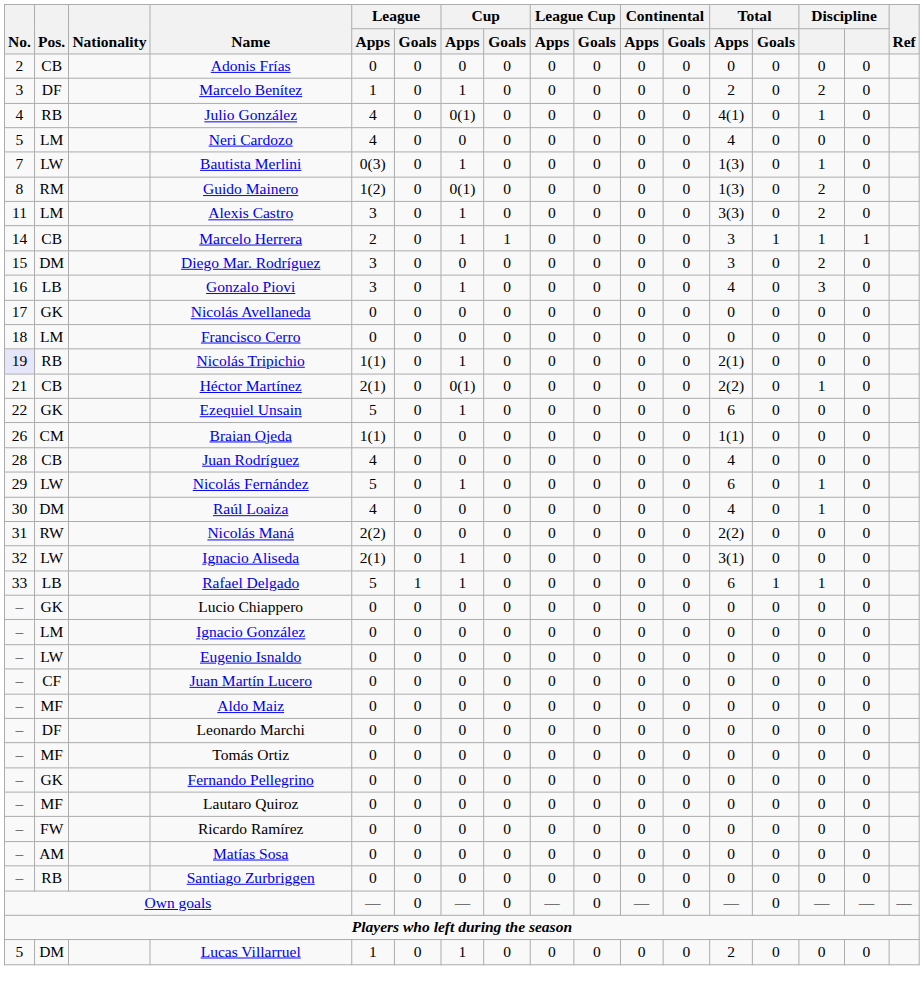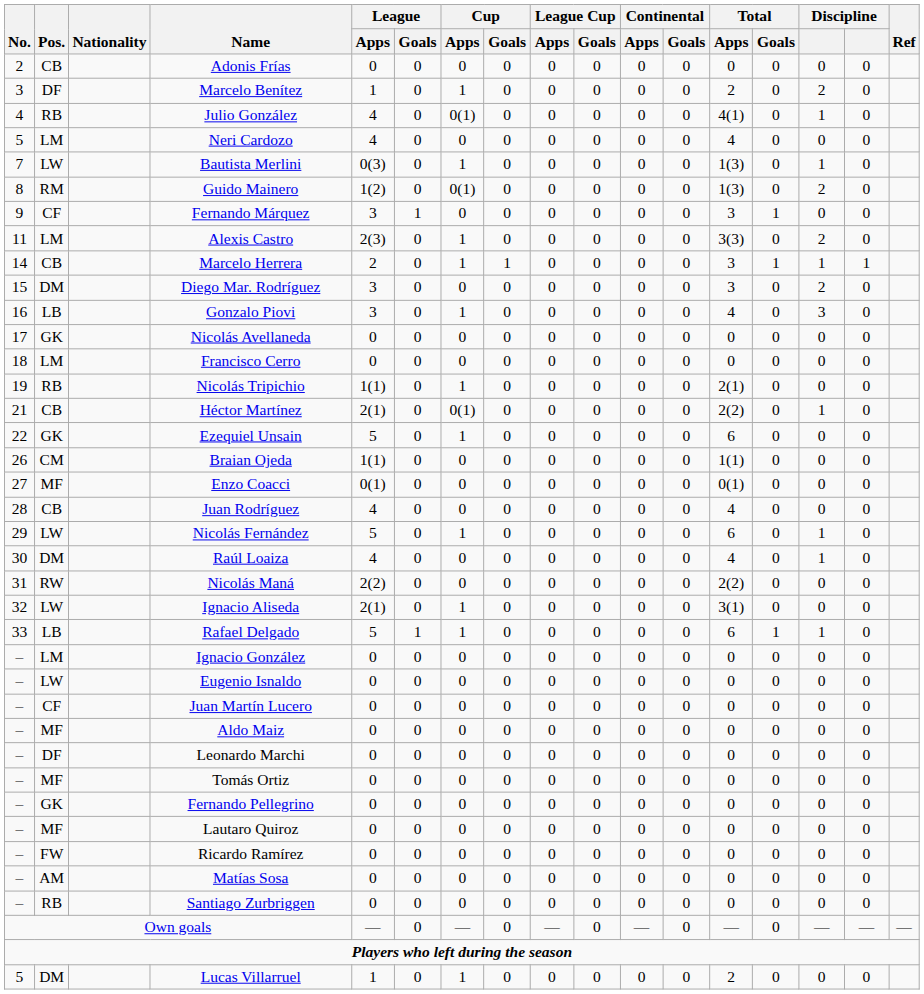 <table class="wikitable" style="text-align:center">
 <tr>
 <th rowspan="2" valign="bottom">No.</th>
 <th rowspan="2" valign="bottom">Pos.</th>
 <th rowspan="2" valign="bottom">Nationality</th>
 <th rowspan="2" valign="bottom" width="200">Name</th>
 <th colspan="2" width="85">League</th>
 <th colspan="2" width="85">Cup</th>
 <th colspan="2" width="85">League Cup</th>
 <th colspan="2" width="85">Continental</th>
 <th colspan="2" width="85">Total</th>
 <th colspan="2" width="85">Discipline</th>
 <th rowspan="2" valign="bottom">Ref</th>
 </tr>
 <tr>
 <th>Apps</th>
 <th>Goals</th>
 <th>Apps</th>
 <th>Goals</th>
 <th>Apps</th>
 <th>Goals</th>
 <th>Apps</th>
 <th>Goals</th>
 <th>Apps</th>
 <th>Goals</th>
 <th></th>
 <th></th>
 </tr>
 <tr>
 <td align="center">2</td>
 <td align="center">CB</td>
 <td align="center"></td>
 <td align="center"><a href='#'>Adonis Frías</a></td>
 <td>0</td>
 <td>0</td>
 <td>0</td>
 <td>0</td>
 <td>0</td>
 <td>0</td>
 <td>0</td>
 <td>0</td>
 <td>0</td>
 <td>0</td>
 <td>0</td>
 <td>0</td>
 <td></td>
 </tr>
 <tr>
 <td align="center">3</td>
 <td align="center">DF</td>
 <td align="center"></td>
 <td align="center"><a href='#'>Marcelo Benítez</a></td>
 <td>1</td>
 <td>0</td>
 <td>1</td>
 <td>0</td>
 <td>0</td>
 <td>0</td>
 <td>0</td>
 <td>0</td>
 <td>2</td>
 <td>0</td>
 <td>2</td>
 <td>0</td>
 <td></td>
 </tr>
 <tr>
 <td align="center">4</td>
 <td align="center">RB</td>
 <td align="center"></td>
 <td align="center"><a href='#'>Julio González</a></td>
 <td>4</td>
 <td>0</td>
 <td>0(1)</td>
 <td>0</td>
 <td>0</td>
 <td>0</td>
 <td>0</td>
 <td>0</td>
 <td>4(1)</td>
 <td>0</td>
 <td>1</td>
 <td>0</td>
 <td></td>
 </tr>
 <tr>
 <td align="center">5</td>
 <td align="center">LM</td>
 <td align="center"></td>
 <td align="center"><a href='#'>Neri Cardozo</a></td>
 <td>4</td>
 <td>0</td>
 <td>0</td>
 <td>0</td>
 <td>0</td>
 <td>0</td>
 <td>0</td>
 <td>0</td>
 <td>4</td>
 <td>0</td>
 <td>0</td>
 <td>0</td>
 <td></td>
 </tr>
 <tr>
 <td align="center">7</td>
 <td align="center">LW</td>
 <td align="center"></td>
 <td align="center"><a href='#'>Bautista Merlini</a></td>
 <td>0(3)</td>
 <td>0</td>
 <td>1</td>
 <td>0</td>
 <td>0</td>
 <td>0</td>
 <td>0</td>
 <td>0</td>
 <td>1(3)</td>
 <td>0</td>
 <td>1</td>
 <td>0</td>
 <td></td>
 </tr>
 <tr>
 <td align="center">8</td>
 <td align="center">RM</td>
 <td align="center"></td>
 <td align="center"><a href='#'>Guido Mainero</a></td>
 <td>1(2)</td>
 <td>0</td>
 <td>0(1)</td>
 <td>0</td>
 <td>0</td>
 <td>0</td>
 <td>0</td>
 <td>0</td>
 <td>1(3)</td>
 <td>0</td>
 <td>2</td>
 <td>0</td>
 <td></td>
 </tr>
 <tr>
+<td align="center">9</td>
+<td align="center">CF</td>
+<td align="center"></td>
+<td align="center"><a href='#'>Fernando Márquez</a></td>
+<td>3</td>
+<td>1</td>
+<td>0</td>
+<td>0</td>
+<td>0</td>
+<td>0</td>
+<td>0</td>
+<td>0</td>
+<td>3</td>
+<td>1</td>
+<td>0</td>
+<td>0</td>
+<td></td>
+</tr>
+<tr>
 <td align="center">11</td>
 <td align="center">LM</td>
 <td align="center"></td>
 <td align="center"><a href='#'>Alexis Castro</a></td>
-<td>3</td>
+<td>2(3)</td>
 <td>0</td>
 <td>1</td>
 <td>0</td>
 <td>0</td>
 <td>0</td>
 <td>0</td>
 <td>0</td>
 <td>3(3)</td>
 <td>0</td>
 <td>2</td>
 <td>0</td>
 <td></td>
 </tr>
 <tr>
 <td align="center">14</td>
 <td align="center">CB</td>
 <td align="center"></td>
 <td align="center"><a href='#'>Marcelo Herrera</a></td>
 <td>2</td>
 <td>0</td>
 <td>1</td>
 <td>1</td>
 <td>0</td>
 <td>0</td>
 <td>0</td>
 <td>0</td>
 <td>3</td>
 <td>1</td>
 <td>1</td>
 <td>1</td>
 <td></td>
 </tr>
 <tr>
 <td align="center">15</td>
 <td align="center">DM</td>
 <td align="center"></td>
 <td align="center"><a href='#'>Diego Mar. Rodríguez</a></td>
 <td>3</td>
 <td>0</td>
 <td>0</td>
 <td>0</td>
 <td>0</td>
 <td>0</td>
 <td>0</td>
 <td>0</td>
 <td>3</td>
 <td>0</td>
 <td>2</td>
 <td>0</td>
 <td></td>
 </tr>
 <tr>
 <td align="center">16</td>
 <td align="center">LB</td>
 <td align="center"></td>
 <td align="center"><a href='#'>Gonzalo Piovi</a></td>
 <td>3</td>
 <td>0</td>
 <td>1</td>
 <td>0</td>
 <td>0</td>
 <td>0</td>
 <td>0</td>
 <td>0</td>
 <td>4</td>
 <td>0</td>
 <td>3</td>
 <td>0</td>
 <td></td>
 </tr>
 <tr>
 <td align="center">17</td>
 <td align="center">GK</td>
 <td align="center"></td>
 <td align="center"><a href='#'>Nicolás Avellaneda</a></td>
 <td>0</td>
 <td>0</td>
 <td>0</td>
 <td>0</td>
 <td>0</td>
 <td>0</td>
 <td>0</td>
 <td>0</td>
 <td>0</td>
 <td>0</td>
 <td>0</td>
 <td>0</td>
 <td></td>
 </tr>
 <tr>
 <td align="center">18</td>
 <td align="center">LM</td>
 <td align="center"></td>
 <td align="center"><a href='#'>Francisco Cerro</a></td>
 <td>0</td>
 <td>0</td>
 <td>0</td>
 <td>0</td>
 <td>0</td>
 <td>0</td>
 <td>0</td>
 <td>0</td>
 <td>0</td>
 <td>0</td>
 <td>0</td>
 <td>0</td>
 <td></td>
 </tr>
 <tr>
-<td align="center" style="background: lavender;">19</td>
+<td align="center">19</td>
 <td align="center">RB</td>
 <td align="center"></td>
 <td align="center"><a href='#'>Nicolás Tripichio</a></td>
 <td>1(1)</td>
 <td>0</td>
 <td>1</td>
 <td>0</td>
 <td>0</td>
 <td>0</td>
 <td>0</td>
 <td>0</td>
 <td>2(1)</td>
 <td>0</td>
 <td>0</td>
 <td>0</td>
 <td></td>
 </tr>
 <tr>
 <td align="center">21</td>
 <td align="center">CB</td>
 <td align="center"></td>
 <td align="center"><a href='#'>Héctor Martínez</a></td>
 <td>2(1)</td>
 <td>0</td>
 <td>0(1)</td>
 <td>0</td>
 <td>0</td>
 <td>0</td>
 <td>0</td>
 <td>0</td>
 <td>2(2)</td>
 <td>0</td>
 <td>1</td>
 <td>0</td>
 <td></td>
 </tr>
 <tr>
 <td align="center">22</td>
 <td align="center">GK</td>
 <td align="center"></td>
 <td align="center"><a href='#'>Ezequiel Unsain</a></td>
 <td>5</td>
 <td>0</td>
 <td>1</td>
 <td>0</td>
 <td>0</td>
 <td>0</td>
 <td>0</td>
 <td>0</td>
 <td>6</td>
 <td>0</td>
 <td>0</td>
 <td>0</td>
 <td></td>
 </tr>
 <tr>
 <td align="center">26</td>
 <td align="center">CM</td>
 <td align="center"></td>
 <td align="center"><a href='#'>Braian Ojeda</a></td>
 <td>1(1)</td>
 <td>0</td>
 <td>0</td>
 <td>0</td>
 <td>0</td>
 <td>0</td>
 <td>0</td>
 <td>0</td>
 <td>1(1)</td>
+<td>0</td>
+<td>0</td>
+<td>0</td>
+<td></td>
+</tr>
+<tr>
+<td align="center">27</td>
+<td align="center">MF</td>
+<td align="center"></td>
+<td align="center"><a href='#'>Enzo Coacci</a></td>
+<td>0(1)</td>
+<td>0</td>
+<td>0</td>
+<td>0</td>
+<td>0</td>
+<td>0</td>
+<td>0</td>
+<td>0</td>
+<td>0(1)</td>
 <td>0</td>
 <td>0</td>
 <td>0</td>
 <td></td>
 </tr>
 <tr>
 <td align="center">28</td>
 <td align="center">CB</td>
 <td align="center"></td>
 <td align="center"><a href='#'>Juan Rodríguez</a></td>
 <td>4</td>
 <td>0</td>
 <td>0</td>
 <td>0</td>
 <td>0</td>
 <td>0</td>
 <td>0</td>
 <td>0</td>
 <td>4</td>
 <td>0</td>
 <td>0</td>
 <td>0</td>
 <td></td>
 </tr>
 <tr>
 <td align="center">29</td>
 <td align="center">LW</td>
 <td align="center"></td>
 <td align="center"><a href='#'>Nicolás Fernández</a></td>
 <td>5</td>
 <td>0</td>
 <td>1</td>
 <td>0</td>
 <td>0</td>
 <td>0</td>
 <td>0</td>
 <td>0</td>
 <td>6</td>
 <td>0</td>
 <td>1</td>
 <td>0</td>
 <td></td>
 </tr>
 <tr>
 <td align="center">30</td>
 <td align="center">DM</td>
 <td align="center"></td>
 <td align="center"><a href='#'>Raúl Loaiza</a></td>
 <td>4</td>
 <td>0</td>
 <td>0</td>
 <td>0</td>
 <td>0</td>
 <td>0</td>
 <td>0</td>
 <td>0</td>
 <td>4</td>
 <td>0</td>
 <td>1</td>
 <td>0</td>
 <td></td>
 </tr>
 <tr>
 <td align="center">31</td>
 <td align="center">RW</td>
 <td align="center"></td>
 <td align="center"><a href='#'>Nicolás Maná</a></td>
 <td>2(2)</td>
 <td>0</td>
 <td>0</td>
 <td>0</td>
 <td>0</td>
 <td>0</td>
 <td>0</td>
 <td>0</td>
 <td>2(2)</td>
 <td>0</td>
 <td>0</td>
 <td>0</td>
 <td></td>
 </tr>
 <tr>
 <td align="center">32</td>
 <td align="center">LW</td>
 <td align="center"></td>
 <td align="center"><a href='#'>Ignacio Aliseda</a></td>
 <td>2(1)</td>
 <td>0</td>
 <td>1</td>
 <td>0</td>
 <td>0</td>
 <td>0</td>
 <td>0</td>
 <td>0</td>
 <td>3(1)</td>
 <td>0</td>
 <td>0</td>
 <td>0</td>
 <td></td>
 </tr>
 <tr>
 <td align="center">33</td>
 <td align="center">LB</td>
 <td align="center"></td>
 <td align="center"><a href='#'>Rafael Delgado</a></td>
 <td>5</td>
 <td>1</td>
 <td>1</td>
 <td>0</td>
 <td>0</td>
 <td>0</td>
 <td>0</td>
 <td>0</td>
 <td>6</td>
 <td>1</td>
 <td>1</td>
-<td>0</td>
-<td></td>
-</tr>
-<tr>
-<td align="center">–</td>
-<td align="center">GK</td>
-<td align="center"></td>
-<td align="center">Lucio Chiappero</td>
-<td>0</td>
-<td>0</td>
-<td>0</td>
-<td>0</td>
-<td>0</td>
-<td>0</td>
-<td>0</td>
-<td>0</td>
-<td>0</td>
-<td>0</td>
-<td>0</td>
 <td>0</td>
 <td></td>
 </tr>
 <tr>
 <td align="center">–</td>
 <td align="center">LM</td>
 <td align="center"></td>
 <td align="center"><a href='#'>Ignacio González</a></td>
 <td>0</td>
 <td>0</td>
 <td>0</td>
 <td>0</td>
 <td>0</td>
 <td>0</td>
 <td>0</td>
 <td>0</td>
 <td>0</td>
 <td>0</td>
 <td>0</td>
 <td>0</td>
 <td></td>
 </tr>
 <tr>
 <td align="center">–</td>
 <td align="center">LW</td>
 <td align="center"></td>
 <td align="center"><a href='#'>Eugenio Isnaldo</a></td>
 <td>0</td>
 <td>0</td>
 <td>0</td>
 <td>0</td>
 <td>0</td>
 <td>0</td>
 <td>0</td>
 <td>0</td>
 <td>0</td>
 <td>0</td>
 <td>0</td>
 <td>0</td>
 <td></td>
 </tr>
 <tr>
 <td align="center">–</td>
 <td align="center">CF</td>
 <td align="center"></td>
 <td align="center"><a href='#'>Juan Martín Lucero</a></td>
 <td>0</td>
 <td>0</td>
 <td>0</td>
 <td>0</td>
 <td>0</td>
 <td>0</td>
 <td>0</td>
 <td>0</td>
 <td>0</td>
 <td>0</td>
 <td>0</td>
 <td>0</td>
 <td></td>
 </tr>
 <tr>
 <td align="center">–</td>
 <td align="center">MF</td>
 <td align="center"></td>
 <td align="center"><a href='#'>Aldo Maiz</a></td>
 <td>0</td>
 <td>0</td>
 <td>0</td>
 <td>0</td>
 <td>0</td>
 <td>0</td>
 <td>0</td>
 <td>0</td>
 <td>0</td>
 <td>0</td>
 <td>0</td>
 <td>0</td>
 <td></td>
 </tr>
 <tr>
 <td align="center">–</td>
 <td align="center">DF</td>
 <td align="center"></td>
 <td align="center">Leonardo Marchi</td>
 <td>0</td>
 <td>0</td>
 <td>0</td>
 <td>0</td>
 <td>0</td>
 <td>0</td>
 <td>0</td>
 <td>0</td>
 <td>0</td>
 <td>0</td>
 <td>0</td>
 <td>0</td>
 <td></td>
 </tr>
 <tr>
 <td align="center">–</td>
 <td align="center">MF</td>
 <td align="center"></td>
 <td align="center">Tomás Ortiz</td>
 <td>0</td>
 <td>0</td>
 <td>0</td>
 <td>0</td>
 <td>0</td>
 <td>0</td>
 <td>0</td>
 <td>0</td>
 <td>0</td>
 <td>0</td>
 <td>0</td>
 <td>0</td>
 <td></td>
 </tr>
 <tr>
 <td align="center">–</td>
 <td align="center">GK</td>
 <td align="center"></td>
 <td align="center"><a href='#'>Fernando Pellegrino</a></td>
 <td>0</td>
 <td>0</td>
 <td>0</td>
 <td>0</td>
 <td>0</td>
 <td>0</td>
 <td>0</td>
 <td>0</td>
 <td>0</td>
 <td>0</td>
 <td>0</td>
 <td>0</td>
 <td></td>
 </tr>
 <tr>
 <td align="center">–</td>
 <td align="center">MF</td>
 <td align="center"></td>
 <td align="center">Lautaro Quiroz</td>
 <td>0</td>
 <td>0</td>
 <td>0</td>
 <td>0</td>
 <td>0</td>
 <td>0</td>
 <td>0</td>
 <td>0</td>
 <td>0</td>
 <td>0</td>
 <td>0</td>
 <td>0</td>
 <td></td>
 </tr>
 <tr>
 <td align="center">–</td>
 <td align="center">FW</td>
 <td align="center"></td>
 <td align="center">Ricardo Ramírez</td>
 <td>0</td>
 <td>0</td>
 <td>0</td>
 <td>0</td>
 <td>0</td>
 <td>0</td>
 <td>0</td>
 <td>0</td>
 <td>0</td>
 <td>0</td>
 <td>0</td>
 <td>0</td>
 <td></td>
 </tr>
 <tr>
 <td align="center">–</td>
 <td align="center">AM</td>
 <td align="center"></td>
 <td align="center"><a href='#'>Matías Sosa</a></td>
 <td>0</td>
 <td>0</td>
 <td>0</td>
 <td>0</td>
 <td>0</td>
 <td>0</td>
 <td>0</td>
 <td>0</td>
 <td>0</td>
 <td>0</td>
 <td>0</td>
 <td>0</td>
 <td></td>
 </tr>
 <tr>
 <td align="center">–</td>
 <td align="center">RB</td>
 <td align="center"></td>
 <td align="center"><a href='#'>Santiago Zurbriggen</a></td>
 <td>0</td>
 <td>0</td>
 <td>0</td>
 <td>0</td>
 <td>0</td>
 <td>0</td>
 <td>0</td>
 <td>0</td>
 <td>0</td>
 <td>0</td>
 <td>0</td>
 <td>0</td>
 <td></td>
 </tr>
 <tr>
 <td colspan="4" align="center"><a href='#'>Own goals</a></td>
 <td>—</td>
 <td>0</td>
 <td>—</td>
 <td>0</td>
 <td>—</td>
 <td>0</td>
 <td>—</td>
 <td>0</td>
 <td>—</td>
 <td>0</td>
 <td>—</td>
 <td>—</td>
 <td>—</td>
 </tr>
 <tr>
 <td colspan="17" align="center"><strong><em>Players who left during the season</em></strong></td>
 </tr>
 <tr>
 <td align="center">5</td>
 <td align="center">DM</td>
 <td align="center"></td>
 <td align="center"><a href='#'>Lucas Villarruel</a></td>
 <td>1</td>
 <td>0</td>
 <td>1</td>
 <td>0</td>
 <td>0</td>
 <td>0</td>
 <td>0</td>
 <td>0</td>
 <td>2</td>
 <td>0</td>
 <td>0</td>
 <td>0</td>
 <td></td>
 </tr>
 </table>
